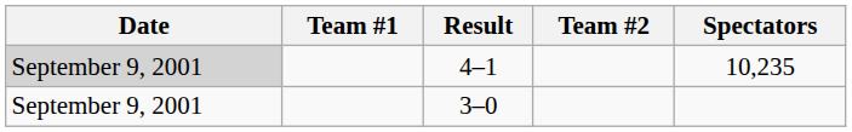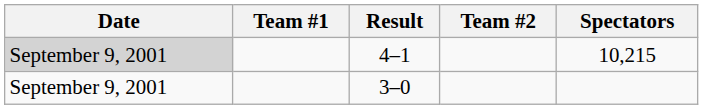 <table class="wikitable" style="text-align:left; width:60%;">
 <tr>
 <th>Date</th>
 <th>Team #1</th>
 <th>Result</th>
 <th>Team #2</th>
 <th>Spectators</th>
 </tr>
 <tr>
 <td style="background: lightgrey;">September 9, 2001</td>
 <td></td>
 <td style="text-align:center;">4–1</td>
 <td></td>
-<td style="text-align:center;">10,235</td>
+<td style="text-align:center;">10,215</td>
 </tr>
 <tr>
 <td>September 9, 2001</td>
 <td></td>
 <td style="text-align:center;">3–0</td>
 <td></td>
 <td style="text-align:center;"></td>
 </tr>
 </table>
